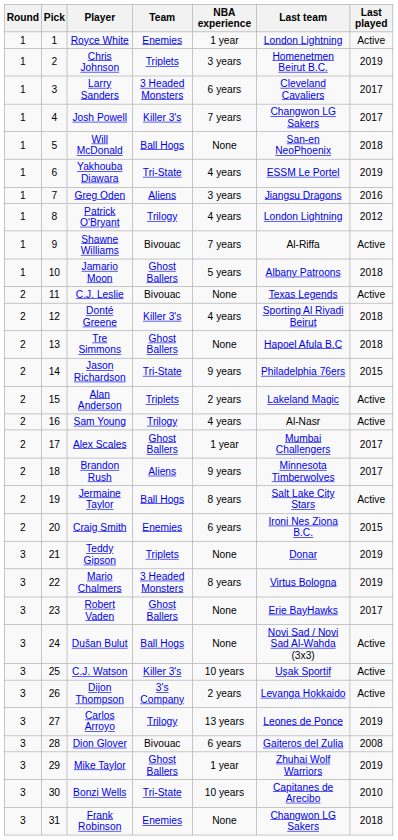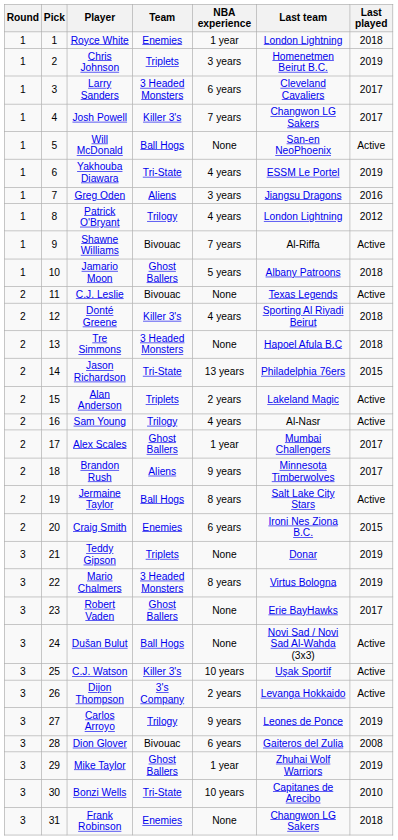 <table class="wikitable" style="text-align: center;">
 <tr>
 <th>Round</th>
 <th>Pick</th>
 <th>Player</th>
 <th>Team</th>
 <th>NBA experience</th>
 <th>Last team</th>
 <th>Last played</th>
 </tr>
 <tr>
 <td>1</td>
 <td>1</td>
 <td><a href='#'>Royce White</a></td>
 <td><a href='#'>Enemies</a></td>
 <td>1 year</td>
 <td> <a href='#'>London Lightning</a></td>
-<td>Active</td>
+<td>2018</td>
 </tr>
 <tr>
 <td>1</td>
 <td>2</td>
 <td><a href='#'>Chris Johnson</a></td>
 <td><a href='#'>Triplets</a></td>
 <td>3 years</td>
 <td> <a href='#'>Homenetmen Beirut B.C.</a></td>
 <td>2019</td>
 </tr>
 <tr>
 <td>1</td>
 <td>3</td>
 <td><a href='#'>Larry Sanders</a></td>
 <td><a href='#'>3 Headed Monsters</a></td>
 <td>6 years</td>
 <td> <a href='#'>Cleveland Cavaliers</a></td>
 <td>2017</td>
 </tr>
 <tr>
 <td>1</td>
 <td>4</td>
 <td><a href='#'>Josh Powell</a></td>
 <td><a href='#'>Killer 3's</a></td>
 <td>7 years</td>
 <td> <a href='#'>Changwon LG Sakers</a></td>
 <td>2017</td>
 </tr>
 <tr>
 <td>1</td>
 <td>5</td>
 <td><a href='#'>Will McDonald</a></td>
 <td><a href='#'>Ball Hogs</a></td>
 <td>None</td>
 <td> <a href='#'>San-en NeoPhoenix</a></td>
-<td>2018</td>
+<td>Active</td>
 </tr>
 <tr>
 <td>1</td>
 <td>6</td>
 <td><a href='#'>Yakhouba Diawara</a></td>
 <td><a href='#'>Tri-State</a></td>
 <td>4 years</td>
 <td> <a href='#'>ESSM Le Portel</a></td>
 <td>2019</td>
 </tr>
 <tr>
 <td>1</td>
 <td>7</td>
 <td><a href='#'>Greg Oden</a></td>
 <td><a href='#'>Aliens</a></td>
 <td>3 years</td>
 <td> <a href='#'>Jiangsu Dragons</a></td>
 <td>2016</td>
 </tr>
 <tr>
 <td>1</td>
 <td>8</td>
 <td><a href='#'>Patrick O'Bryant</a></td>
 <td><a href='#'>Trilogy</a></td>
 <td>4 years</td>
 <td> <a href='#'>London Lightning</a></td>
 <td>2012</td>
 </tr>
 <tr>
 <td>1</td>
 <td>9</td>
 <td><a href='#'>Shawne Williams</a></td>
 <td>Bivouac</td>
 <td>7 years</td>
 <td> Al-Riffa</td>
 <td>Active</td>
 </tr>
 <tr>
 <td>1</td>
 <td>10</td>
 <td><a href='#'>Jamario Moon</a></td>
 <td><a href='#'>Ghost Ballers</a></td>
 <td>5 years</td>
 <td> <a href='#'>Albany Patroons</a></td>
 <td>2018</td>
 </tr>
 <tr>
 <td>2</td>
 <td>11</td>
 <td><a href='#'>C.J. Leslie</a></td>
 <td>Bivouac</td>
 <td>None</td>
 <td> <a href='#'>Texas Legends</a></td>
 <td>Active</td>
 </tr>
 <tr>
 <td>2</td>
 <td>12</td>
 <td><a href='#'>Donté Greene</a></td>
 <td><a href='#'>Killer 3's</a></td>
 <td>4 years</td>
 <td> <a href='#'>Sporting Al Riyadi Beirut</a></td>
 <td>2018</td>
 </tr>
 <tr>
 <td>2</td>
 <td>13</td>
 <td><a href='#'>Tre Simmons</a></td>
-<td><a href='#'>Ghost Ballers</a></td>
+<td><a href='#'>3 Headed Monsters</a></td>
 <td>None</td>
 <td> <a href='#'>Hapoel Afula B.C</a></td>
 <td>2018</td>
 </tr>
 <tr>
 <td>2</td>
 <td>14</td>
 <td><a href='#'>Jason Richardson</a></td>
 <td><a href='#'>Tri-State</a></td>
-<td>9 years</td>
+<td>13 years</td>
 <td> <a href='#'>Philadelphia 76ers</a></td>
 <td>2015</td>
 </tr>
 <tr>
 <td>2</td>
 <td>15</td>
 <td><a href='#'>Alan Anderson</a></td>
 <td><a href='#'>Triplets</a></td>
 <td>2 years</td>
 <td> <a href='#'>Lakeland Magic</a></td>
 <td>Active</td>
 </tr>
 <tr>
 <td>2</td>
 <td>16</td>
 <td><a href='#'>Sam Young</a></td>
 <td><a href='#'>Trilogy</a></td>
 <td>4 years</td>
 <td> Al-Nasr</td>
 <td>Active</td>
 </tr>
 <tr>
 <td>2</td>
 <td>17</td>
 <td><a href='#'>Alex Scales</a></td>
 <td><a href='#'>Ghost Ballers</a></td>
 <td>1 year</td>
 <td> <a href='#'>Mumbai Challengers</a></td>
 <td>2017</td>
 </tr>
 <tr>
 <td>2</td>
 <td>18</td>
 <td><a href='#'>Brandon Rush</a></td>
 <td><a href='#'>Aliens</a></td>
 <td>9 years</td>
 <td> <a href='#'>Minnesota Timberwolves</a></td>
 <td>2017</td>
 </tr>
 <tr>
 <td>2</td>
 <td>19</td>
 <td><a href='#'>Jermaine Taylor</a></td>
 <td><a href='#'>Ball Hogs</a></td>
 <td>8 years</td>
 <td> <a href='#'>Salt Lake City Stars</a></td>
 <td>Active</td>
 </tr>
 <tr>
 <td>2</td>
 <td>20</td>
 <td><a href='#'>Craig Smith</a></td>
 <td><a href='#'>Enemies</a></td>
 <td>6 years</td>
 <td> <a href='#'>Ironi Nes Ziona B.C.</a></td>
 <td>2015</td>
 </tr>
 <tr>
 <td>3</td>
 <td>21</td>
 <td><a href='#'>Teddy Gipson</a></td>
 <td><a href='#'>Triplets</a></td>
 <td>None</td>
 <td> <a href='#'>Donar</a></td>
 <td>2019</td>
 </tr>
 <tr>
 <td>3</td>
 <td>22</td>
 <td><a href='#'>Mario Chalmers</a></td>
 <td><a href='#'>3 Headed Monsters</a></td>
 <td>8 years</td>
 <td> <a href='#'>Virtus Bologna</a></td>
 <td>2019</td>
 </tr>
 <tr>
 <td>3</td>
 <td>23</td>
 <td><a href='#'>Robert Vaden</a></td>
 <td><a href='#'>Ghost Ballers</a></td>
 <td>None</td>
 <td> <a href='#'>Erie BayHawks</a></td>
 <td>2017</td>
 </tr>
 <tr>
 <td>3</td>
 <td>24</td>
 <td><a href='#'>Dušan Bulut</a></td>
 <td><a href='#'>Ball Hogs</a></td>
 <td>None</td>
 <td> <a href='#'>Novi Sad / Novi Sad Al-Wahda</a> (3x3)</td>
 <td>Active</td>
 </tr>
 <tr>
 <td>3</td>
 <td>25</td>
 <td><a href='#'>C.J. Watson</a></td>
 <td><a href='#'>Killer 3's</a></td>
 <td>10 years</td>
 <td> <a href='#'>Uşak Sportif</a></td>
 <td>Active</td>
 </tr>
 <tr>
 <td>3</td>
 <td>26</td>
 <td><a href='#'>Dijon Thompson</a></td>
 <td><a href='#'>3's Company</a></td>
 <td>2 years</td>
 <td> <a href='#'>Levanga Hokkaido</a></td>
 <td>Active</td>
 </tr>
 <tr>
 <td>3</td>
 <td>27</td>
 <td><a href='#'>Carlos Arroyo</a></td>
 <td><a href='#'>Trilogy</a></td>
-<td>13 years</td>
+<td>9 years</td>
 <td> <a href='#'>Leones de Ponce</a></td>
 <td>2019</td>
 </tr>
 <tr>
 <td>3</td>
 <td>28</td>
 <td><a href='#'>Dion Glover</a></td>
 <td>Bivouac</td>
 <td>6 years</td>
 <td> <a href='#'>Gaiteros del Zulia</a></td>
 <td>2008</td>
 </tr>
 <tr>
 <td>3</td>
 <td>29</td>
 <td><a href='#'>Mike Taylor</a></td>
 <td><a href='#'>Ghost Ballers</a></td>
 <td>1 year</td>
 <td> <a href='#'>Zhuhai Wolf Warriors</a></td>
 <td>2019</td>
 </tr>
 <tr>
 <td>3</td>
 <td>30</td>
 <td><a href='#'>Bonzi Wells</a></td>
 <td><a href='#'>Tri-State</a></td>
 <td>10 years</td>
 <td> <a href='#'>Capitanes de Arecibo</a></td>
 <td>2010</td>
 </tr>
 <tr>
 <td>3</td>
 <td>31</td>
 <td><a href='#'>Frank Robinson</a></td>
 <td><a href='#'>Enemies</a></td>
 <td>None</td>
 <td> <a href='#'>Changwon LG Sakers</a></td>
 <td>2018</td>
 </tr>
 </table>
